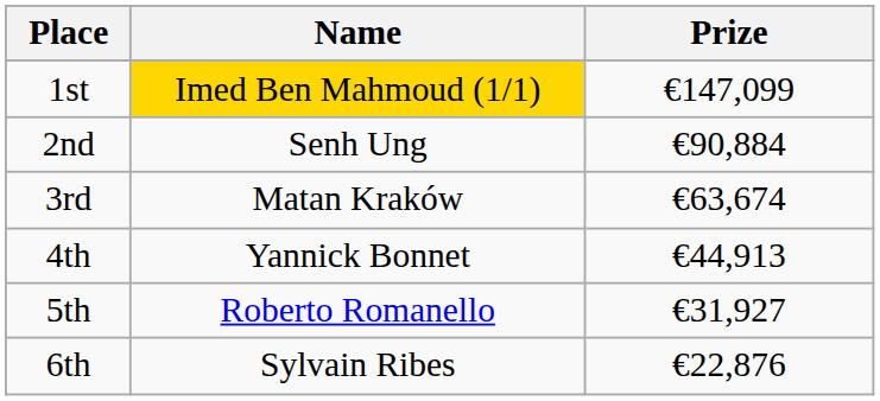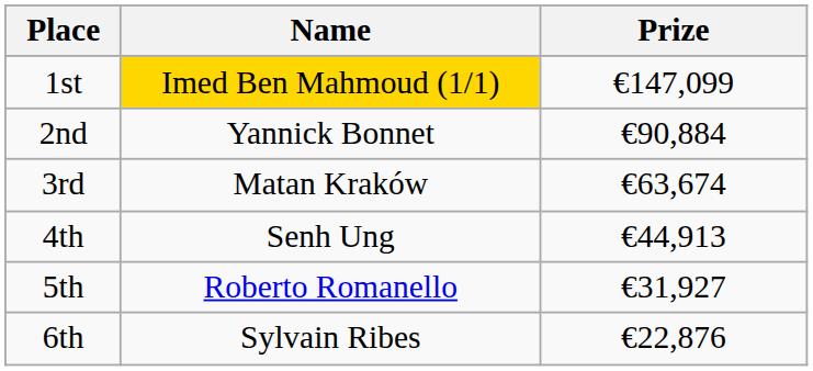 <table class="wikitable">
 <tr>
 <th width="50">Place</th>
 <th width="200">Name</th>
 <th width="125">Prize</th>
 </tr>
 <tr>
 <td align="center">1st</td>
 <td align="center" style="background: gold;">Imed Ben Mahmoud (1/1)</td>
 <td align="center">€147,099</td>
 </tr>
 <tr>
 <td align="center">2nd</td>
-<td align="center">Senh Ung</td>
+<td align="center">Yannick Bonnet</td>
 <td align="center">€90,884</td>
 </tr>
 <tr>
 <td align="center">3rd</td>
 <td align="center">Matan Kraków</td>
 <td align="center">€63,674</td>
 </tr>
 <tr>
 <td align="center">4th</td>
-<td align="center">Yannick Bonnet</td>
+<td align="center">Senh Ung</td>
 <td align="center">€44,913</td>
 </tr>
 <tr>
 <td align="center">5th</td>
 <td align="center"><a href='#'>Roberto Romanello</a></td>
 <td align="center">€31,927</td>
 </tr>
 <tr>
 <td align="center">6th</td>
 <td align="center">Sylvain Ribes</td>
 <td align="center">€22,876</td>
 </tr>
 </table>
